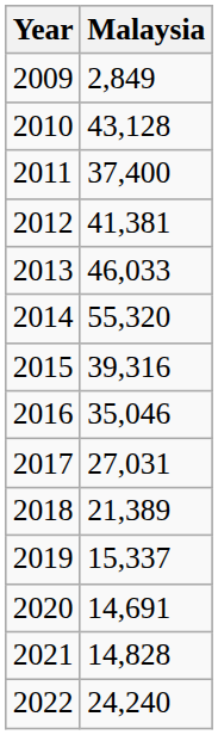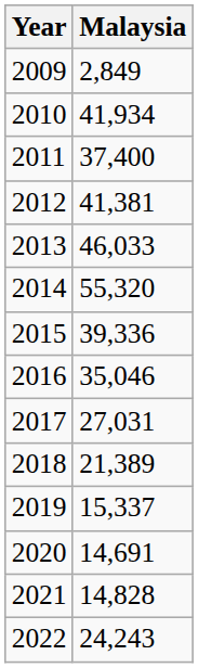 <table class="wikitable">
 <tr>
 <th>Year</th>
 <th>Malaysia</th>
 </tr>
 <tr>
 <td>2009</td>
 <td>2,849</td>
 </tr>
 <tr>
 <td>2010</td>
-<td>43,128</td>
+<td>41,934</td>
 </tr>
 <tr>
 <td>2011</td>
 <td>37,400</td>
 </tr>
 <tr>
 <td>2012</td>
 <td>41,381</td>
 </tr>
 <tr>
 <td>2013</td>
 <td>46,033</td>
 </tr>
 <tr>
 <td>2014</td>
 <td>55,320</td>
 </tr>
 <tr>
 <td>2015</td>
-<td>39,316</td>
+<td>39,336</td>
 </tr>
 <tr>
 <td>2016</td>
 <td>35,046</td>
 </tr>
 <tr>
 <td>2017</td>
 <td>27,031</td>
 </tr>
 <tr>
 <td>2018</td>
 <td>21,389</td>
 </tr>
 <tr>
 <td>2019</td>
 <td>15,337</td>
 </tr>
 <tr>
 <td>2020</td>
 <td>14,691</td>
 </tr>
 <tr>
 <td>2021</td>
 <td>14,828</td>
 </tr>
 <tr>
 <td>2022</td>
-<td>24,240</td>
+<td>24,243</td>
 </tr>
 </table>
